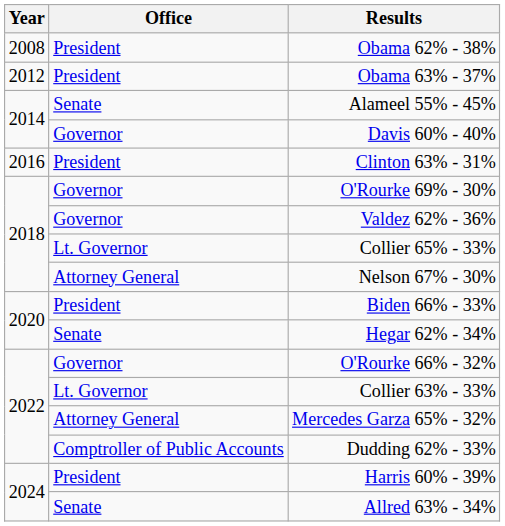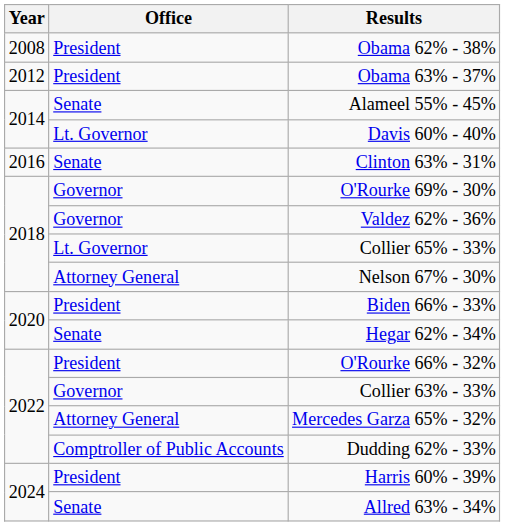 <table class=wikitable>
 <tr>
 <th>Year</th>
 <th>Office</th>
 <th>Results</th>
 </tr>
 <tr>
 <td>2008</td>
 <td><a href='#'>President</a></td>
 <td align="right" ><a href='#'>Obama</a> 62% - 38%</td>
 </tr>
 <tr>
 <td>2012</td>
 <td><a href='#'>President</a></td>
 <td align="right" ><a href='#'>Obama</a> 63% - 37%</td>
 </tr>
 <tr>
 <td rowspan=2>2014</td>
 <td><a href='#'>Senate</a></td>
 <td align="right" >Alameel 55% - 45%</td>
 </tr>
 <tr>
-<td><a href='#'>Governor</a></td>
+<td><a href='#'>Lt. Governor</a></td>
 <td align="right" ><a href='#'>Davis</a> 60% - 40%</td>
 </tr>
 <tr>
 <td>2016</td>
-<td><a href='#'>President</a></td>
+<td><a href='#'>Senate</a></td>
 <td align="right" ><a href='#'>Clinton</a> 63% - 31%</td>
 </tr>
 <tr>
 <td rowspan=4>2018</td>
 <td><a href='#'>Governor</a></td>
 <td align="right" ><a href='#'>O'Rourke</a> 69% - 30%</td>
 </tr>
 <tr>
 <td><a href='#'>Governor</a></td>
 <td align="right" ><a href='#'>Valdez</a> 62% - 36%</td>
 </tr>
 <tr>
 <td><a href='#'>Lt. Governor</a></td>
 <td align="right" >Collier 65% - 33%</td>
 </tr>
 <tr>
 <td><a href='#'>Attorney General</a></td>
 <td align="right" >Nelson 67% - 30%</td>
 </tr>
 <tr>
 <td rowspan=2>2020</td>
 <td><a href='#'>President</a></td>
 <td align="right" ><a href='#'>Biden</a> 66% - 33%</td>
 </tr>
 <tr>
 <td><a href='#'>Senate</a></td>
 <td align="right" ><a href='#'>Hegar</a> 62% - 34%</td>
 </tr>
 <tr>
 <td rowspan=4>2022</td>
-<td><a href='#'>Governor</a></td>
+<td><a href='#'>President</a></td>
 <td align="right" ><a href='#'>O'Rourke</a> 66% - 32%</td>
 </tr>
 <tr>
-<td><a href='#'>Lt. Governor</a></td>
+<td><a href='#'>Governor</a></td>
 <td align="right" >Collier 63% - 33%</td>
 </tr>
 <tr>
 <td><a href='#'>Attorney General</a></td>
 <td align="right" ><a href='#'>Mercedes Garza</a> 65% - 32%</td>
 </tr>
 <tr>
 <td><a href='#'>Comptroller of Public Accounts</a></td>
 <td align="right" >Dudding 62% - 33%</td>
 </tr>
 <tr>
 <td rowspan=2>2024</td>
 <td><a href='#'>President</a></td>
 <td align="right" ><a href='#'>Harris</a> 60% - 39%</td>
 </tr>
 <tr>
 <td><a href='#'>Senate</a></td>
 <td align="right" ><a href='#'>Allred</a> 63% - 34%</td>
 </tr>
 </table>
